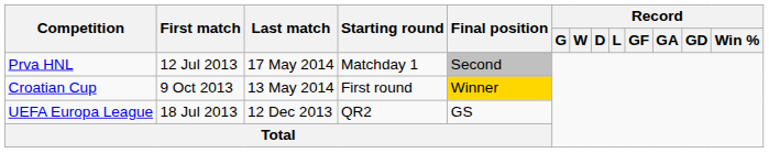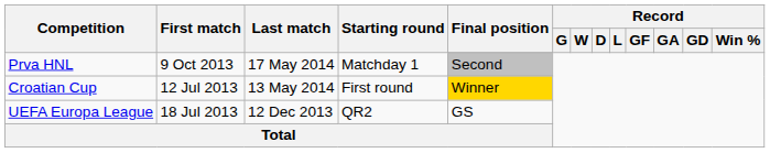 <table class="wikitable" style="text-align: center">
 <tr>
 <th rowspan="2">Competition</th>
 <th rowspan="2">First match</th>
 <th rowspan="2">Last match</th>
 <th rowspan="2">Starting round</th>
 <th rowspan="2">Final position</th>
 <th colspan="8">Record</th>
 </tr>
 <tr>
 <th>G</th>
 <th>W</th>
 <th>D</th>
 <th>L</th>
 <th>GF</th>
 <th>GA</th>
 <th>GD</th>
 <th>Win %</th>
 </tr>
 <tr>
 <td align=left><a href='#'>Prva HNL</a></td>
-<td align=left>12 Jul 2013</td>
+<td align=left>9 Oct 2013</td>
 <td align=left>17 May 2014</td>
 <td align=left>Matchday 1</td>
 <td align=left bgcolor=Silver>Second<br></td>
 </tr>
 <tr>
 <td align=left><a href='#'>Croatian Cup</a></td>
-<td align=left>9 Oct 2013</td>
+<td align=left>12 Jul 2013</td>
 <td align=left>13 May 2014</td>
 <td align=left>First round</td>
 <td align=left bgcolor=Gold>Winner<br></td>
 </tr>
 <tr>
 <td align=left><a href='#'>UEFA Europa League</a></td>
 <td align=left>18 Jul 2013</td>
 <td align=left>12 Dec 2013</td>
 <td align=left>QR2</td>
 <td align=left>GS<br></td>
 </tr>
 <tr>
 <th colspan="5">Total<br></th>
 </tr>
 </table>
